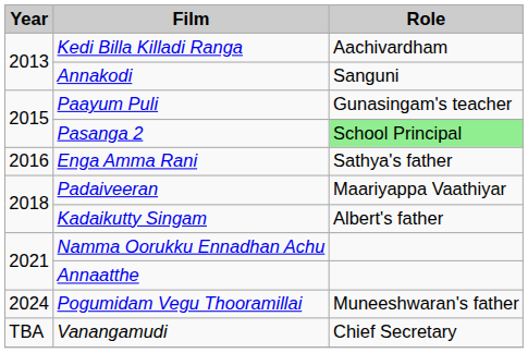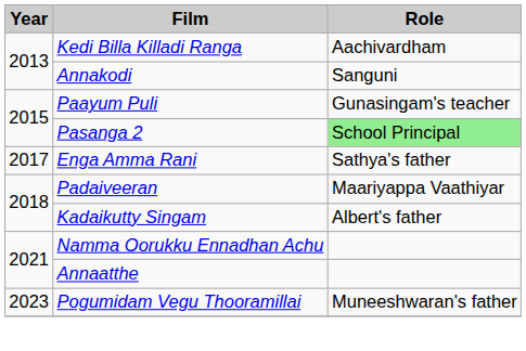 <table class="wikitable">
 <tr>
 <th style="background:#ccc;">Year</th>
 <th style="background:#ccc;">Film</th>
 <th style="background:#ccc;">Role</th>
 </tr>
 <tr>
 <td rowspan=2>2013</td>
 <td><em><a href='#'>Kedi Billa Killadi Ranga</a></em></td>
 <td>Aachivardham</td>
 </tr>
 <tr>
 <td><em><a href='#'>Annakodi</a></em></td>
 <td>Sanguni</td>
 </tr>
 <tr>
 <td rowspan=2>2015</td>
 <td><em><a href='#'>Paayum Puli</a></em></td>
 <td>Gunasingam's teacher</td>
 </tr>
 <tr>
 <td><em><a href='#'>Pasanga 2</a></em></td>
 <td style="background: lightgreen;">School Principal</td>
 </tr>
 <tr>
-<td>2016</td>
+<td>2017</td>
 <td><em><a href='#'>Enga Amma Rani</a></em></td>
 <td>Sathya's father</td>
 </tr>
 <tr>
 <td rowspan=2>2018</td>
 <td><em><a href='#'>Padaiveeran</a></em></td>
 <td>Maariyappa Vaathiyar</td>
 </tr>
 <tr>
 <td><em><a href='#'>Kadaikutty Singam</a></em></td>
 <td>Albert's father</td>
 </tr>
 <tr>
 <td rowspan="2">2021</td>
 <td><em><a href='#'>Namma Oorukku Ennadhan Achu</a></em></td>
 <td></td>
 </tr>
 <tr>
 <td><em><a href='#'>Annaatthe</a></em></td>
 <td></td>
 </tr>
 <tr>
-<td>2024</td>
+<td>2023</td>
 <td><em><a href='#'>Pogumidam Vegu Thooramillai</a></em></td>
 <td>Muneeshwaran's father</td>
 </tr>
 <tr>
-<td>TBA</td>
-<td><em>Vanangamudi</em></td>
-<td>Chief Secretary</td>
-</tr>
-<tr>
 </tr>
 </table>
